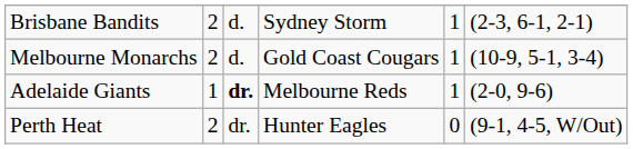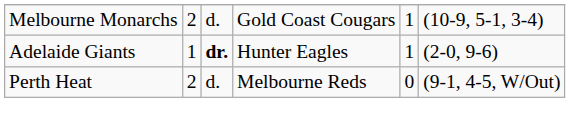 <table class="wikitable">
 <tr>
-</tr>
-<tr>
-<td>Brisbane Bandits</td>
-<td>2</td>
-<td>d.</td>
-<td>Sydney Storm</td>
-<td>1</td>
-<td>(2-3, 6-1, 2-1)</td>
 </tr>
 <tr>
 <td>Melbourne Monarchs</td>
 <td>2</td>
 <td>d.</td>
 <td>Gold Coast Cougars</td>
 <td>1</td>
 <td>(10-9, 5-1, 3-4)</td>
 </tr>
 <tr>
 <td>Adelaide Giants</td>
 <td>1</td>
 <td><strong>dr.</strong></td>
-<td>Melbourne Reds</td>
+<td>Hunter Eagles</td>
 <td>1</td>
 <td>(2-0, 9-6)</td>
 </tr>
 <tr>
 <td>Perth Heat</td>
 <td>2</td>
-<td>dr.</td>
-<td>Hunter Eagles</td>
+<td>d.</td>
+<td>Melbourne Reds</td>
 <td>0</td>
 <td>(9-1, 4-5, W/Out)</td>
 </tr>
 </table>
